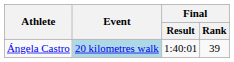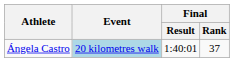 <table class="wikitable" style="font-size:90%">
 <tr>
 <th rowspan="2">Athlete</th>
 <th rowspan="2">Event</th>
 <th colspan="2">Final</th>
 </tr>
 <tr style="font-size:95%">
 <th>Result</th>
 <th>Rank</th>
 </tr>
 <tr align=center>
 <td align=left><a href='#'>Ángela Castro</a></td>
 <td align=left style="background: lightblue;"><a href='#'>20 kilometres walk</a></td>
 <td>1:40:01</td>
-<td>39</td>
+<td>37</td>
 </tr>
 </table>
